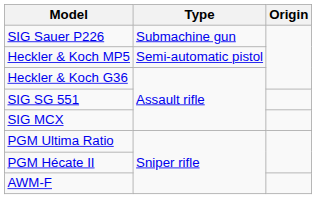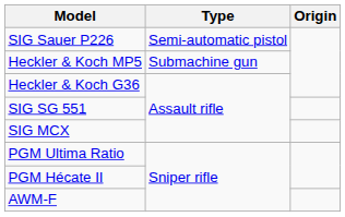 <table class="wikitable">
 <tr>
 <th>Model</th>
 <th>Type</th>
 <th>Origin</th>
 </tr>
 <tr>
 <td><a href='#'>SIG Sauer P226</a></td>
-<td><a href='#'>Submachine gun</a></td>
+<td><a href='#'>Semi-automatic pistol</a></td>
 <td rowspan="3"></td>
 </tr>
 <tr>
 <td><a href='#'>Heckler & Koch MP5</a></td>
-<td><a href='#'>Semi-automatic pistol</a></td>
+<td><a href='#'>Submachine gun</a></td>
 </tr>
 <tr>
 <td><a href='#'>Heckler & Koch G36</a></td>
 <td rowspan="3"><a href='#'>Assault rifle</a></td>
 </tr>
 <tr>
 <td><a href='#'>SIG SG 551</a></td>
 <td></td>
 </tr>
 <tr>
 <td><a href='#'>SIG MCX</a></td>
 <td></td>
 </tr>
 <tr>
 <td><a href='#'>PGM Ultima Ratio</a></td>
 <td rowspan="3"><a href='#'>Sniper rifle</a></td>
 <td rowspan="2"></td>
 </tr>
 <tr>
 <td><a href='#'>PGM Hécate II</a></td>
 </tr>
 <tr>
 <td><a href='#'>AWM-F</a></td>
 <td></td>
 </tr>
 </table>
